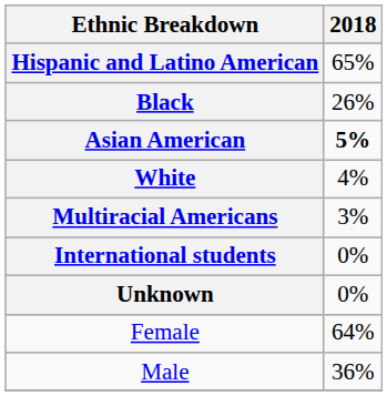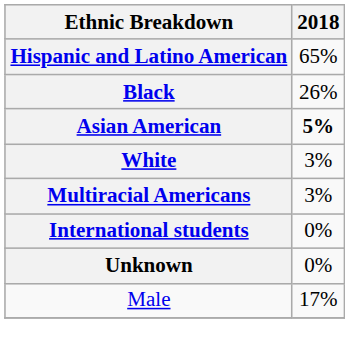 <table class="wikitable" style="text-align:center; float:right; font-size:85%; margin-left:2em; margin:auto;">
 <tr>
 <th><strong>Ethnic Breakdown</strong></th>
 <th><strong>2018</strong></th>
 </tr>
 <tr>
 <th><a href='#'>Hispanic and Latino American</a></th>
 <td>65%</td>
 </tr>
 <tr>
 <th><a href='#'>Black</a></th>
 <td>26%</td>
 </tr>
 <tr>
 <th><a href='#'>Asian American</a></th>
 <td><strong>5%</strong></td>
 </tr>
 <tr>
 <th><a href='#'>White</a></th>
-<td>4%</td>
+<td>3%</td>
 </tr>
 <tr>
 <th><a href='#'>Multiracial Americans</a></th>
 <td>3%</td>
 </tr>
 <tr>
 <th><a href='#'>International students</a></th>
 <td>0%</td>
 </tr>
 <tr>
 <th>Unknown</th>
 <td>0%</td>
 </tr>
 <tr>
-<td><a href='#'>Female</a></td>
-<td>64%</td>
-</tr>
-<tr>
 <td><a href='#'>Male</a></td>
-<td>36%</td>
+<td>17%</td>
 </tr>
 <tr>
 </tr>
 </table>
